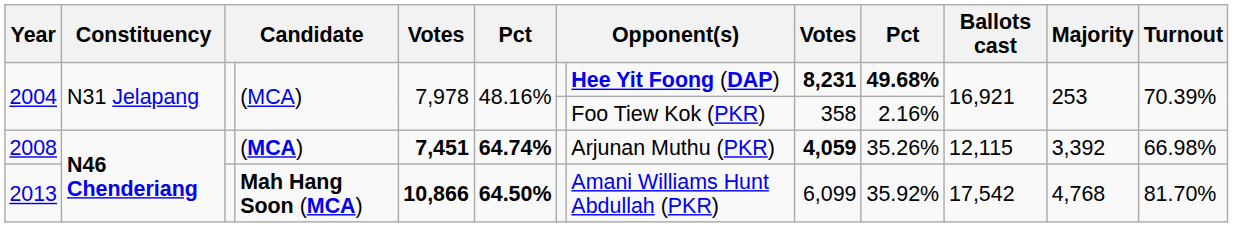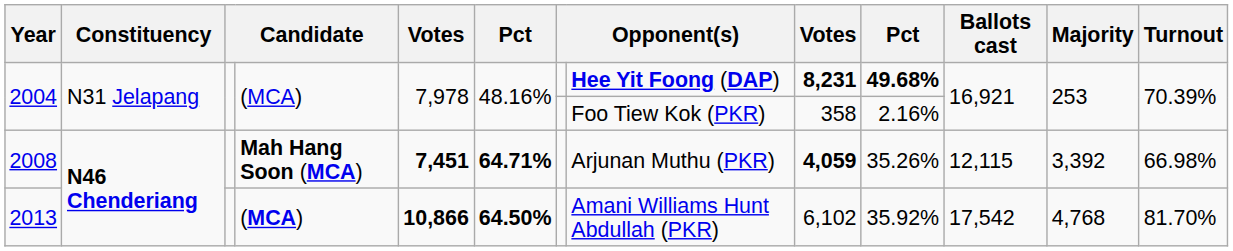 <table class="wikitable" style="margin:0.5em ; font-size:95%">
 <tr>
 <th>Year</th>
 <th>Constituency</th>
 <th colspan=2>Candidate</th>
 <th>Votes</th>
 <th>Pct</th>
 <th colspan=2>Opponent(s)</th>
 <th>Votes</th>
 <th>Pct</th>
 <th>Ballots cast</th>
 <th>Majority</th>
 <th>Turnout</th>
 </tr>
 <tr>
 <td rowspan=2><a href='#'>2004</a></td>
 <td rowspan=2>N31 <a href='#'>Jelapang</a></td>
 <td rowspan=2 ></td>
 <td rowspan=2> (<a href='#'>MCA</a>)</td>
 <td rowspan=2 align="right">7,978</td>
 <td rowspan=2>48.16%</td>
 <td></td>
 <td><strong><a href='#'>Hee Yit Foong</a></strong> (<a href='#'><strong>DAP</strong></a>)</td>
 <td align="right"><strong>8,231</strong></td>
 <td><strong>49.68%</strong></td>
 <td rowspan=2>16,921</td>
 <td rowspan=2>253</td>
 <td rowspan=2>70.39%</td>
 </tr>
 <tr>
 <td></td>
 <td>Foo Tiew Kok (<a href='#'>PKR</a>)</td>
 <td align="right">358</td>
 <td align="right">2.16%</td>
 </tr>
 <tr>
 <td><a href='#'>2008</a></td>
 <td rowspan=2><strong>N46 <a href='#'>Chenderiang</a></strong></td>
 <td></td>
-<td> (<a href='#'><strong>MCA</strong></a>)</td>
+<td><strong>Mah Hang Soon</strong> (<a href='#'><strong>MCA</strong></a>)</td>
 <td align="right"><strong>7,451</strong></td>
-<td><strong>64.74%</strong></td>
+<td><strong>64.71%</strong></td>
 <td></td>
 <td>Arjunan Muthu (<a href='#'>PKR</a>)</td>
 <td align="right"><strong>4,059</strong></td>
 <td>35.26%</td>
 <td>12,115</td>
 <td>3,392</td>
 <td>66.98%</td>
 </tr>
 <tr>
 <td><a href='#'>2013</a></td>
 <td></td>
-<td><strong>Mah Hang Soon</strong> (<a href='#'><strong>MCA</strong></a>)</td>
+<td> (<a href='#'><strong>MCA</strong></a>)</td>
 <td align="right"><strong>10,866</strong></td>
 <td><strong>64.50%</strong></td>
 <td></td>
 <td><a href='#'>Amani Williams Hunt Abdullah</a> (<a href='#'>PKR</a>)</td>
-<td align="right">6,099</td>
+<td align="right">6,102</td>
 <td>35.92%</td>
 <td>17,542</td>
 <td>4,768</td>
 <td>81.70%</td>
 </tr>
 </table>
